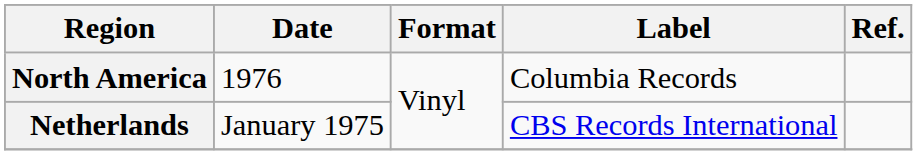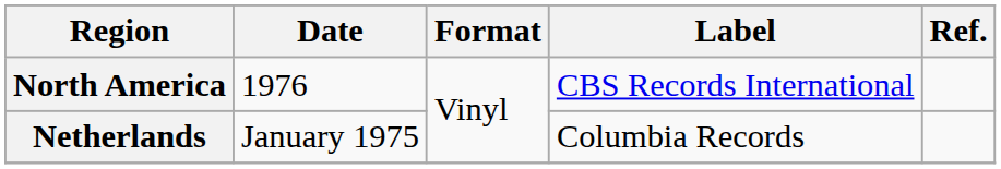 <table class="wikitable plainrowheaders">
 <tr>
 <th scope="col">Region</th>
 <th scope="col">Date</th>
 <th scope="col">Format</th>
 <th scope="col">Label</th>
 <th scope="col">Ref.</th>
 </tr>
 <tr>
 <th scope="row">North America</th>
 <td>1976</td>
 <td rowspan="2">Vinyl</td>
-<td>Columbia Records</td>
+<td><a href='#'>CBS Records International</a></td>
 <td></td>
 </tr>
 <tr>
 <th scope="row">Netherlands</th>
 <td>January 1975</td>
-<td><a href='#'>CBS Records International</a></td>
+<td>Columbia Records</td>
 <td></td>
 </tr>
 <tr>
 </tr>
 </table>
